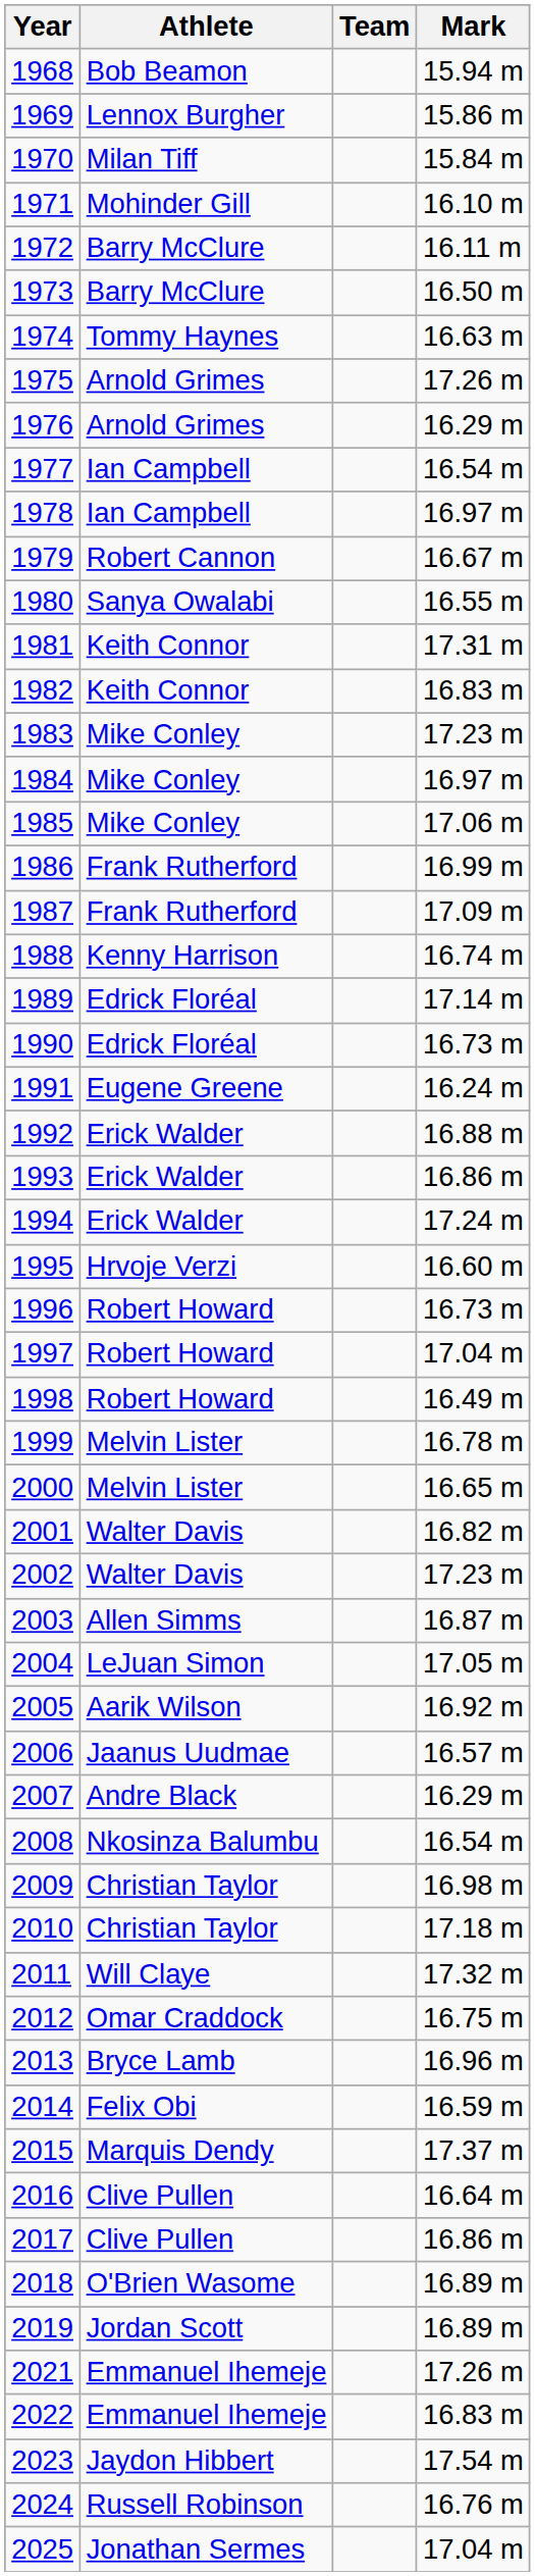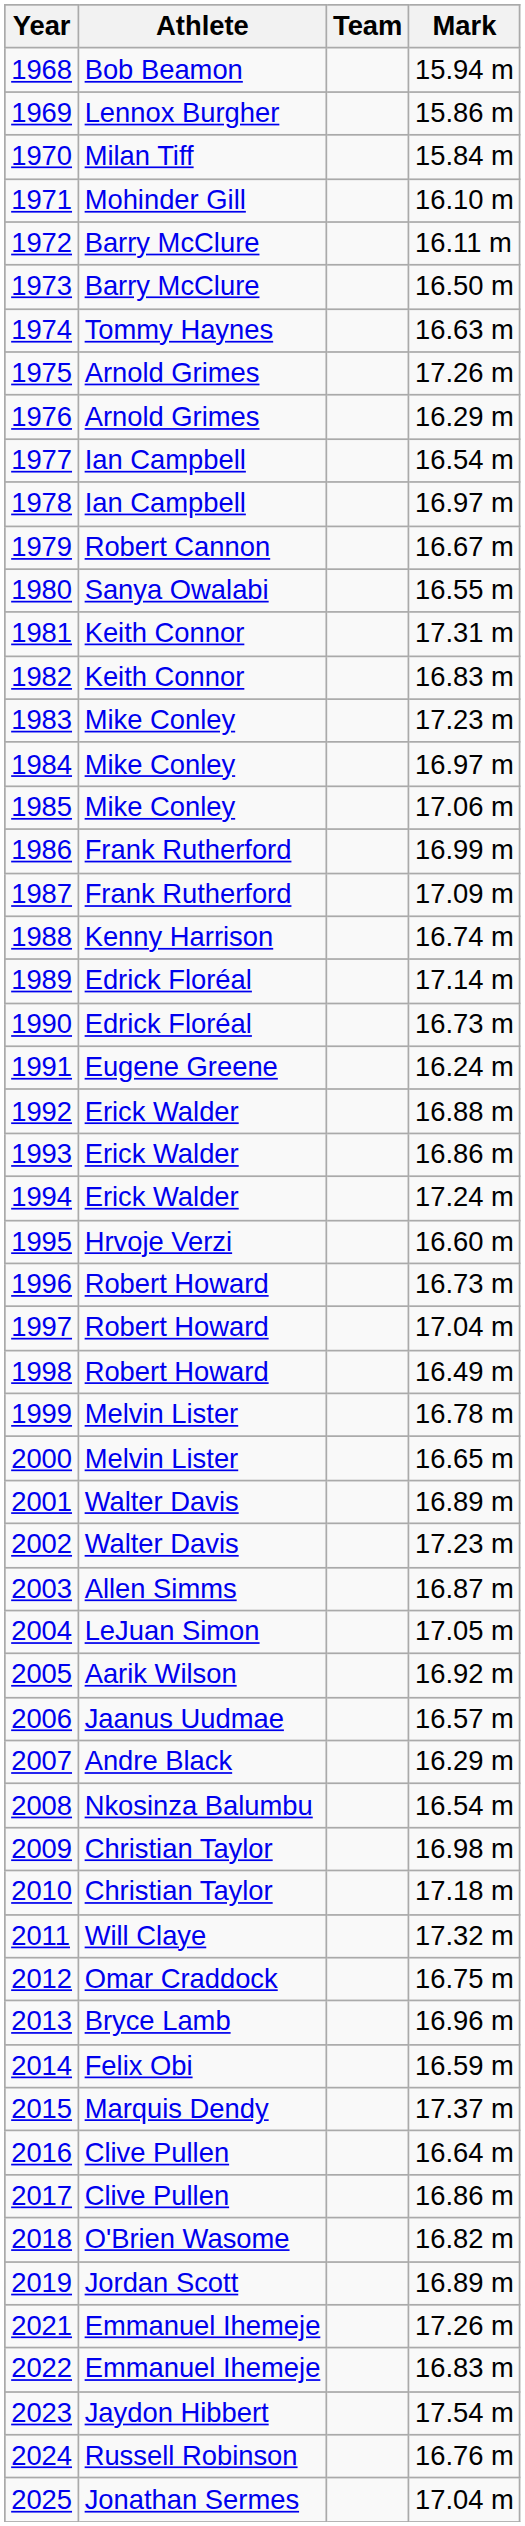 <table class="wikitable sortable">
 <tr>
 <th>Year</th>
 <th>Athlete</th>
 <th>Team</th>
 <th>Mark</th>
 </tr>
 <tr>
 <td><a href='#'>1968</a></td>
 <td><a href='#'>Bob Beamon</a></td>
 <td></td>
 <td>15.94 m</td>
 </tr>
 <tr>
 <td><a href='#'>1969</a></td>
 <td><a href='#'>Lennox Burgher</a></td>
 <td></td>
 <td>15.86 m</td>
 </tr>
 <tr>
 <td><a href='#'>1970</a></td>
 <td><a href='#'>Milan Tiff</a></td>
 <td></td>
 <td>15.84 m</td>
 </tr>
 <tr>
 <td><a href='#'>1971</a></td>
 <td><a href='#'>Mohinder Gill</a></td>
 <td></td>
 <td>16.10 m</td>
 </tr>
 <tr>
 <td><a href='#'>1972</a></td>
 <td><a href='#'>Barry McClure</a></td>
 <td></td>
 <td>16.11 m</td>
 </tr>
 <tr>
 <td><a href='#'>1973</a></td>
 <td><a href='#'>Barry McClure</a></td>
 <td></td>
 <td>16.50 m</td>
 </tr>
 <tr>
 <td><a href='#'>1974</a></td>
 <td><a href='#'>Tommy Haynes</a></td>
 <td></td>
 <td>16.63 m</td>
 </tr>
 <tr>
 <td><a href='#'>1975</a></td>
 <td><a href='#'>Arnold Grimes</a></td>
 <td></td>
 <td>17.26 m</td>
 </tr>
 <tr>
 <td><a href='#'>1976</a></td>
 <td><a href='#'>Arnold Grimes</a></td>
 <td></td>
 <td>16.29 m</td>
 </tr>
 <tr>
 <td><a href='#'>1977</a></td>
 <td><a href='#'>Ian Campbell</a></td>
 <td></td>
 <td>16.54 m</td>
 </tr>
 <tr>
 <td><a href='#'>1978</a></td>
 <td><a href='#'>Ian Campbell</a></td>
 <td></td>
 <td>16.97 m</td>
 </tr>
 <tr>
 <td><a href='#'>1979</a></td>
 <td><a href='#'>Robert Cannon</a></td>
 <td></td>
 <td>16.67 m</td>
 </tr>
 <tr>
 <td><a href='#'>1980</a></td>
 <td><a href='#'>Sanya Owalabi</a></td>
 <td></td>
 <td>16.55 m</td>
 </tr>
 <tr>
 <td><a href='#'>1981</a></td>
 <td><a href='#'>Keith Connor</a></td>
 <td></td>
 <td>17.31 m</td>
 </tr>
 <tr>
 <td><a href='#'>1982</a></td>
 <td><a href='#'>Keith Connor</a></td>
 <td></td>
 <td>16.83 m</td>
 </tr>
 <tr>
 <td><a href='#'>1983</a></td>
 <td><a href='#'>Mike Conley</a></td>
 <td></td>
 <td>17.23 m</td>
 </tr>
 <tr>
 <td><a href='#'>1984</a></td>
 <td><a href='#'>Mike Conley</a></td>
 <td></td>
 <td>16.97 m</td>
 </tr>
 <tr>
 <td><a href='#'>1985</a></td>
 <td><a href='#'>Mike Conley</a></td>
 <td></td>
 <td>17.06 m</td>
 </tr>
 <tr>
 <td><a href='#'>1986</a></td>
 <td><a href='#'>Frank Rutherford</a></td>
 <td></td>
 <td>16.99 m</td>
 </tr>
 <tr>
 <td><a href='#'>1987</a></td>
 <td><a href='#'>Frank Rutherford</a></td>
 <td></td>
 <td>17.09 m</td>
 </tr>
 <tr>
 <td><a href='#'>1988</a></td>
 <td><a href='#'>Kenny Harrison</a></td>
 <td></td>
 <td>16.74 m</td>
 </tr>
 <tr>
 <td><a href='#'>1989</a></td>
 <td><a href='#'>Edrick Floréal</a></td>
 <td></td>
 <td>17.14 m</td>
 </tr>
 <tr>
 <td><a href='#'>1990</a></td>
 <td><a href='#'>Edrick Floréal</a></td>
 <td></td>
 <td>16.73 m</td>
 </tr>
 <tr>
 <td><a href='#'>1991</a></td>
 <td><a href='#'>Eugene Greene</a></td>
 <td></td>
 <td>16.24 m</td>
 </tr>
 <tr>
 <td><a href='#'>1992</a></td>
 <td><a href='#'>Erick Walder</a></td>
 <td></td>
 <td>16.88 m</td>
 </tr>
 <tr>
 <td><a href='#'>1993</a></td>
 <td><a href='#'>Erick Walder</a></td>
 <td></td>
 <td>16.86 m</td>
 </tr>
 <tr>
 <td><a href='#'>1994</a></td>
 <td><a href='#'>Erick Walder</a></td>
 <td></td>
 <td>17.24 m</td>
 </tr>
 <tr>
 <td><a href='#'>1995</a></td>
 <td><a href='#'>Hrvoje Verzi</a></td>
 <td></td>
 <td>16.60 m</td>
 </tr>
 <tr>
 <td><a href='#'>1996</a></td>
 <td><a href='#'>Robert Howard</a></td>
 <td></td>
 <td>16.73 m</td>
 </tr>
 <tr>
 <td><a href='#'>1997</a></td>
 <td><a href='#'>Robert Howard</a></td>
 <td></td>
 <td>17.04 m</td>
 </tr>
 <tr>
 <td><a href='#'>1998</a></td>
 <td><a href='#'>Robert Howard</a></td>
 <td></td>
 <td>16.49 m</td>
 </tr>
 <tr>
 <td><a href='#'>1999</a></td>
 <td><a href='#'>Melvin Lister</a></td>
 <td></td>
 <td>16.78 m</td>
 </tr>
 <tr>
 <td><a href='#'>2000</a></td>
 <td><a href='#'>Melvin Lister</a></td>
 <td></td>
 <td>16.65 m</td>
 </tr>
 <tr>
 <td><a href='#'>2001</a></td>
 <td><a href='#'>Walter Davis</a></td>
 <td></td>
-<td>16.82 m</td>
+<td>16.89 m</td>
 </tr>
 <tr>
 <td><a href='#'>2002</a></td>
 <td><a href='#'>Walter Davis</a></td>
 <td></td>
 <td>17.23 m</td>
 </tr>
 <tr>
 <td><a href='#'>2003</a></td>
 <td><a href='#'>Allen Simms</a></td>
 <td></td>
 <td>16.87 m</td>
 </tr>
 <tr>
 <td><a href='#'>2004</a></td>
 <td><a href='#'>LeJuan Simon</a></td>
 <td></td>
 <td>17.05 m</td>
 </tr>
 <tr>
 <td><a href='#'>2005</a></td>
 <td><a href='#'>Aarik Wilson</a></td>
 <td></td>
 <td>16.92 m</td>
 </tr>
 <tr>
 <td><a href='#'>2006</a></td>
 <td><a href='#'>Jaanus Uudmae</a></td>
 <td></td>
 <td>16.57 m</td>
 </tr>
 <tr>
 <td><a href='#'>2007</a></td>
 <td><a href='#'>Andre Black</a></td>
 <td></td>
 <td>16.29 m</td>
 </tr>
 <tr>
 <td><a href='#'>2008</a></td>
 <td><a href='#'>Nkosinza Balumbu</a></td>
 <td></td>
 <td>16.54 m</td>
 </tr>
 <tr>
 <td><a href='#'>2009</a></td>
 <td><a href='#'>Christian Taylor</a></td>
 <td></td>
 <td>16.98 m</td>
 </tr>
 <tr>
 <td><a href='#'>2010</a></td>
 <td><a href='#'>Christian Taylor</a></td>
 <td></td>
 <td>17.18 m</td>
 </tr>
 <tr>
 <td><a href='#'>2011</a></td>
 <td><a href='#'>Will Claye</a></td>
 <td></td>
 <td>17.32 m</td>
 </tr>
 <tr>
 <td><a href='#'>2012</a></td>
 <td><a href='#'>Omar Craddock</a></td>
 <td></td>
 <td>16.75 m</td>
 </tr>
 <tr>
 <td><a href='#'>2013</a></td>
 <td><a href='#'>Bryce Lamb</a></td>
 <td></td>
 <td>16.96 m</td>
 </tr>
 <tr>
 <td><a href='#'>2014</a></td>
 <td><a href='#'>Felix Obi</a></td>
 <td></td>
 <td>16.59 m</td>
 </tr>
 <tr>
 <td><a href='#'>2015</a></td>
 <td><a href='#'>Marquis Dendy</a></td>
 <td></td>
 <td>17.37 m</td>
 </tr>
 <tr>
 <td><a href='#'>2016</a></td>
 <td><a href='#'>Clive Pullen</a></td>
 <td></td>
 <td>16.64 m</td>
 </tr>
 <tr>
 <td><a href='#'>2017</a></td>
 <td><a href='#'>Clive Pullen</a></td>
 <td></td>
 <td>16.86 m</td>
 </tr>
 <tr>
 <td><a href='#'>2018</a></td>
 <td><a href='#'>O'Brien Wasome</a></td>
 <td></td>
-<td>16.89 m</td>
+<td>16.82 m</td>
 </tr>
 <tr>
 <td><a href='#'>2019</a></td>
 <td><a href='#'>Jordan Scott</a></td>
 <td></td>
 <td>16.89 m</td>
 </tr>
 <tr>
 <td><a href='#'>2021</a></td>
 <td><a href='#'>Emmanuel Ihemeje</a></td>
 <td></td>
 <td>17.26 m</td>
 </tr>
 <tr>
 <td><a href='#'>2022</a></td>
 <td><a href='#'>Emmanuel Ihemeje</a></td>
 <td></td>
 <td>16.83 m</td>
 </tr>
 <tr>
 <td><a href='#'>2023</a></td>
 <td><a href='#'>Jaydon Hibbert</a></td>
 <td></td>
 <td>17.54 m</td>
 </tr>
 <tr>
 <td><a href='#'>2024</a></td>
 <td><a href='#'>Russell Robinson</a></td>
 <td></td>
 <td>16.76 m</td>
 </tr>
 <tr>
 <td><a href='#'>2025</a></td>
 <td> <a href='#'>Jonathan Sermes</a></td>
 <td></td>
 <td>17.04 m</td>
 </tr>
 </table>
